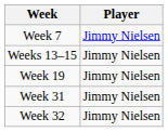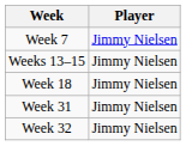 <table class=wikitable>
 <tr>
 <th>Week</th>
 <th>Player</th>
 </tr>
 <tr>
 <td align=center>Week 7</td>
 <td> <a href='#'>Jimmy Nielsen</a></td>
 </tr>
 <tr>
 <td align=center>Weeks 13–15</td>
 <td> Jimmy Nielsen</td>
 </tr>
 <tr>
-<td align=center>Week 19</td>
+<td align=center>Week 18</td>
 <td> Jimmy Nielsen</td>
 </tr>
 <tr>
 <td align=center>Week 31</td>
 <td> Jimmy Nielsen</td>
 </tr>
 <tr>
 <td align=center>Week 32</td>
 <td> Jimmy Nielsen</td>
 </tr>
 </table>
